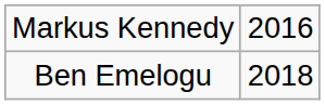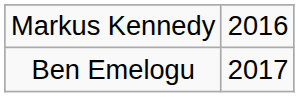 <table class="wikitable">
 <tr align="center">
 <td>Markus Kennedy</td>
 <td>2016</td>
 </tr>
 <tr align="center">
 <td>Ben Emelogu</td>
-<td>2018</td>
+<td>2017</td>
 </tr>
 </table>
